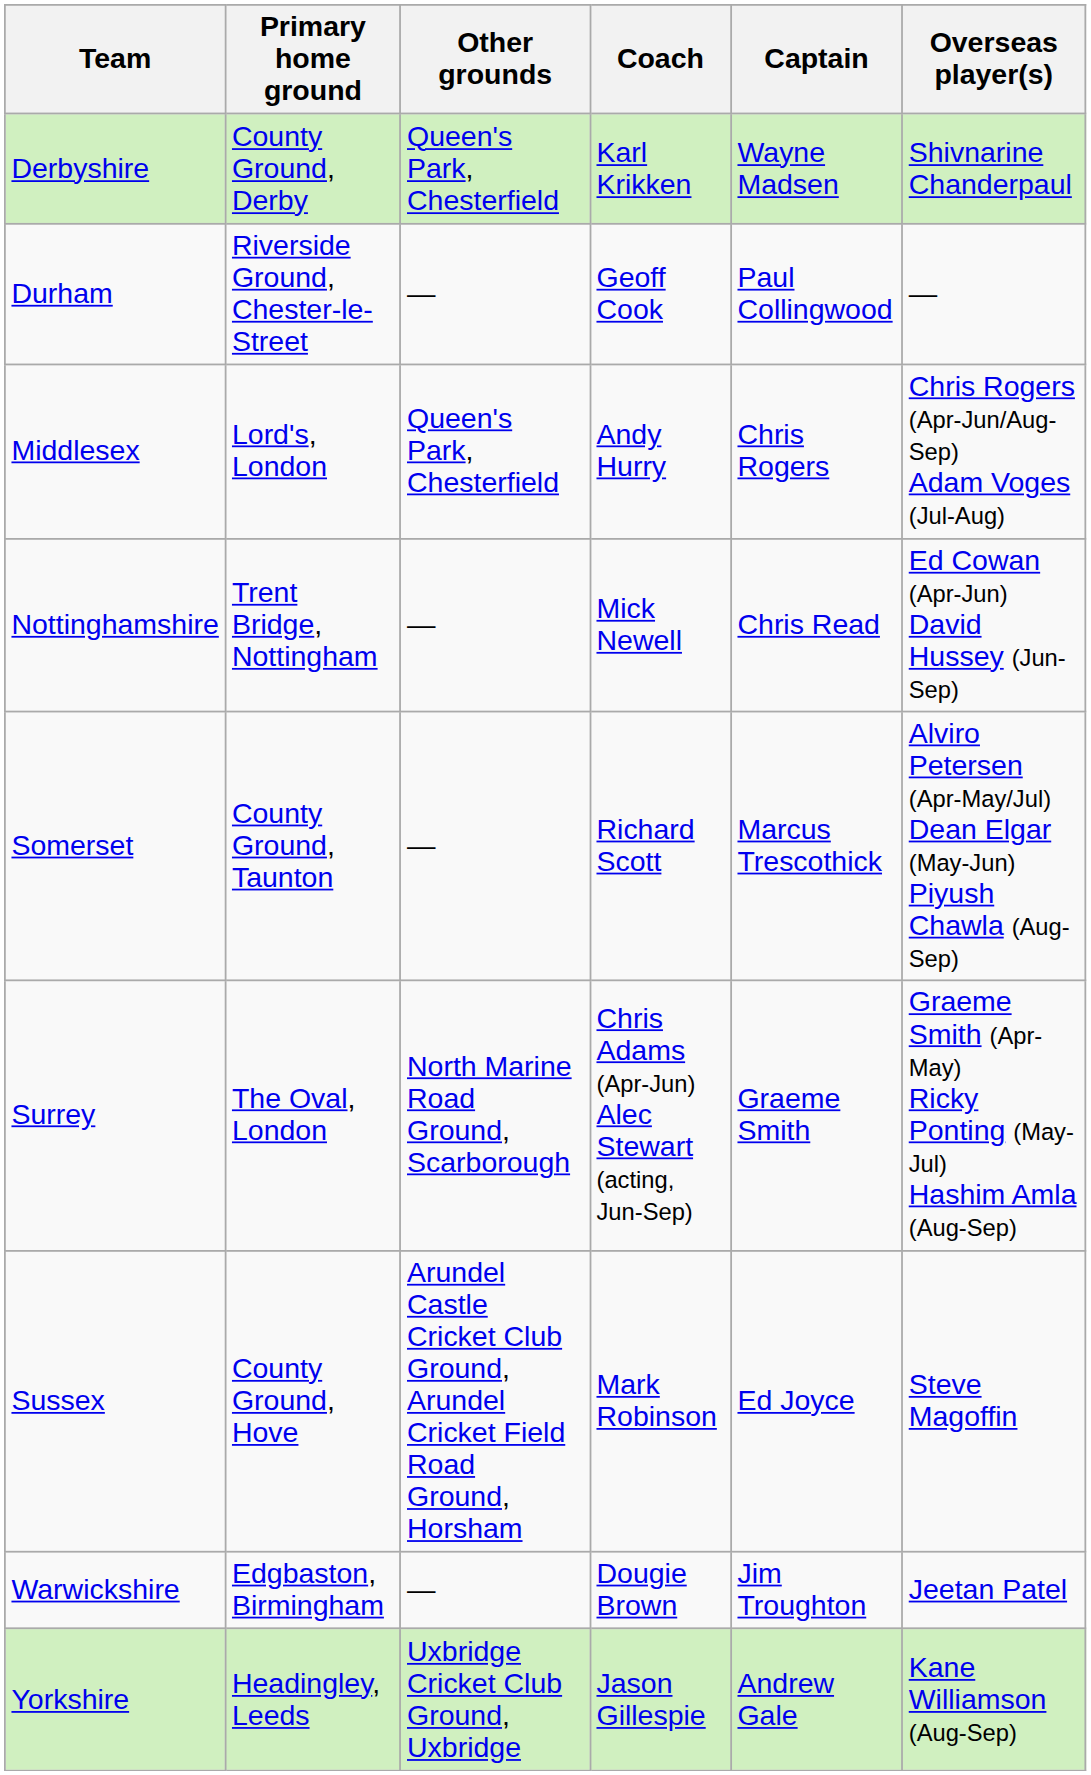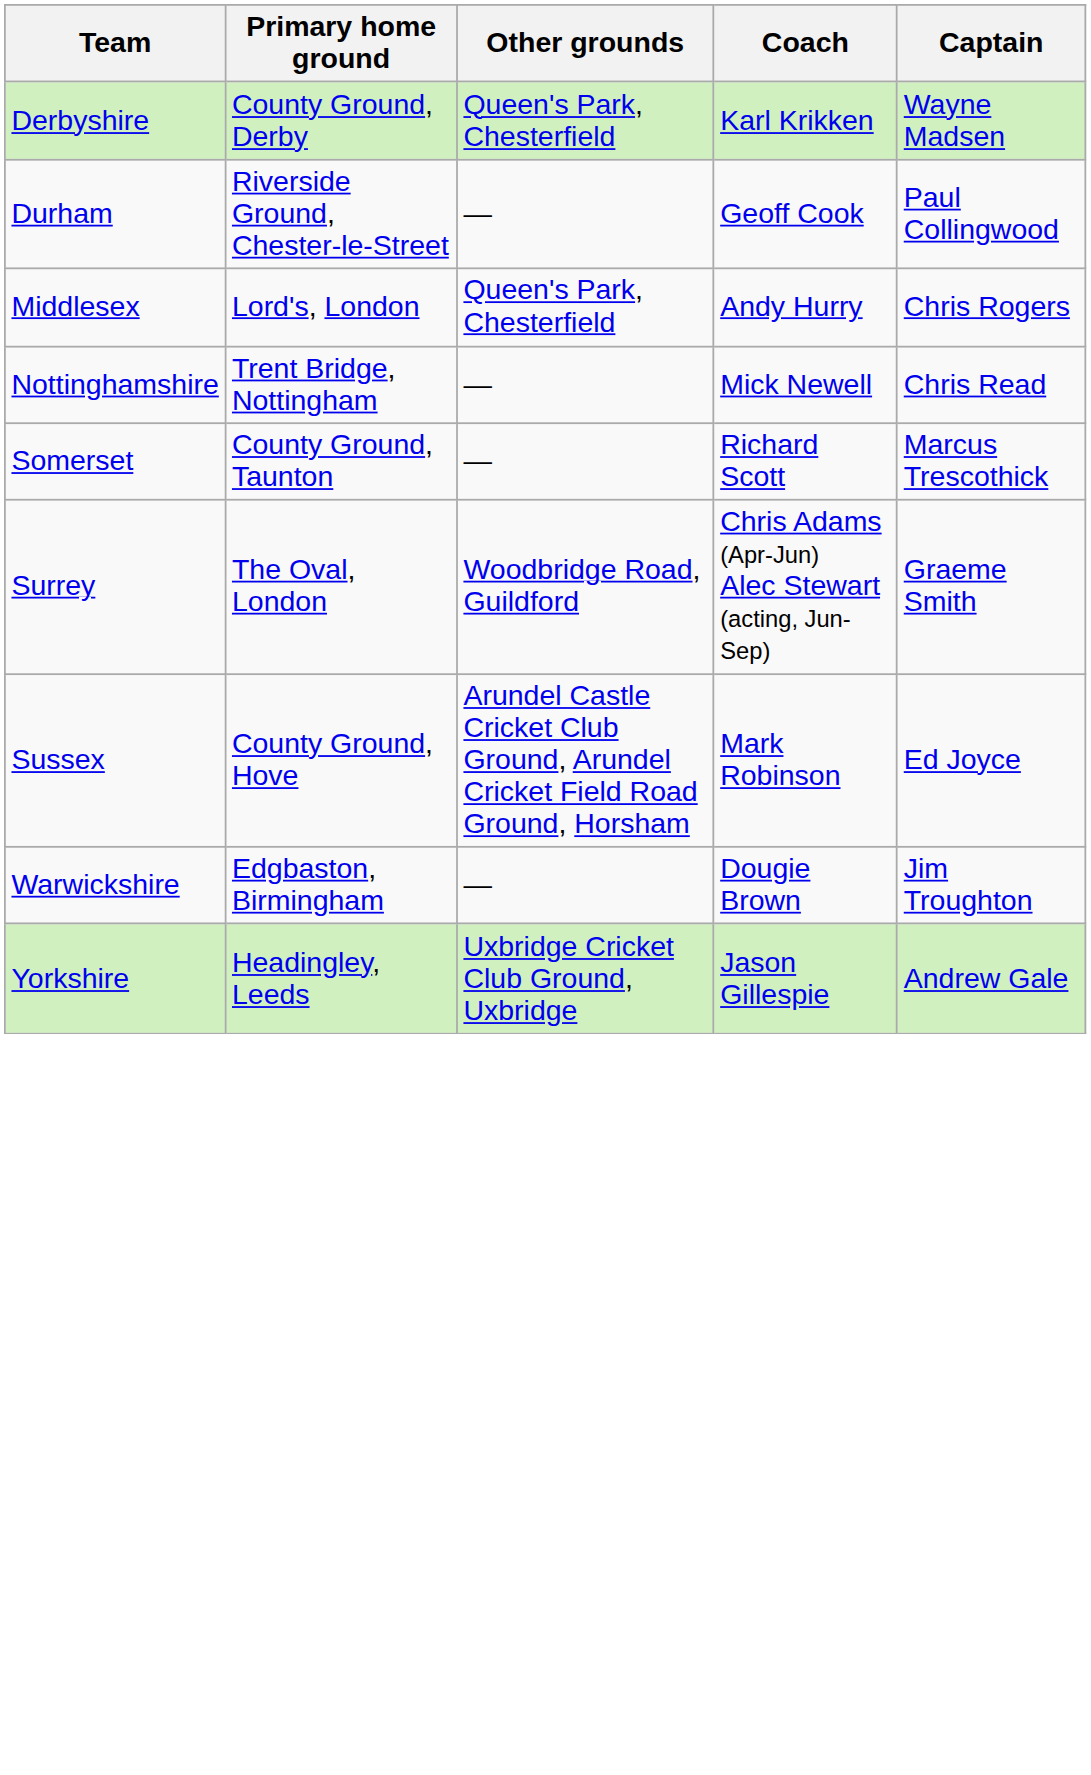 <table class="wikitable sortable">
 <tr>
 <th>Team</th>
 <th>Primary home ground</th>
 <th>Other grounds</th>
 <th>Coach</th>
 <th>Captain</th>
-<th>Overseas player(s)</th>
 </tr>
 <tr style="background-color:#D0F0C0">
 <td><a href='#'>Derbyshire</a></td>
 <td><a href='#'>County Ground</a>, <a href='#'>Derby</a></td>
 <td><a href='#'>Queen's Park</a>, <a href='#'>Chesterfield</a></td>
 <td> <a href='#'>Karl Krikken</a></td>
 <td> <a href='#'>Wayne Madsen</a></td>
-<td> <a href='#'>Shivnarine Chanderpaul</a></td>
 </tr>
 <tr>
 <td><a href='#'>Durham</a></td>
 <td><a href='#'>Riverside Ground</a>, <a href='#'>Chester-le-Street</a></td>
 <td>—</td>
 <td> <a href='#'>Geoff Cook</a></td>
 <td> <a href='#'>Paul Collingwood</a></td>
-<td>—</td>
 </tr>
 <tr>
 <td><a href='#'>Middlesex</a></td>
 <td><a href='#'>Lord's</a>, <a href='#'>London</a></td>
 <td><a href='#'>Queen's Park</a>, <a href='#'>Chesterfield</a></td>
 <td> <a href='#'>Andy Hurry</a></td>
 <td> <a href='#'>Chris Rogers</a></td>
-<td> <a href='#'>Chris Rogers</a> <small>(Apr-Jun/Aug-Sep)</small><br> <a href='#'>Adam Voges</a> <small>(Jul-Aug)</small></td>
 </tr>
 <tr>
 <td><a href='#'>Nottinghamshire</a></td>
 <td><a href='#'>Trent Bridge</a>, <a href='#'>Nottingham</a></td>
 <td>—</td>
 <td> <a href='#'>Mick Newell</a></td>
 <td> <a href='#'>Chris Read</a></td>
-<td> <a href='#'>Ed Cowan</a> <small>(Apr-Jun)</small><br> <a href='#'>David Hussey</a> <small>(Jun-Sep)</small></td>
 </tr>
 <tr>
 <td><a href='#'>Somerset</a></td>
 <td><a href='#'>County Ground</a>, <a href='#'>Taunton</a></td>
 <td>—</td>
 <td> <a href='#'>Richard Scott</a></td>
 <td> <a href='#'>Marcus Trescothick</a></td>
-<td> <a href='#'>Alviro Petersen</a> <small>(Apr-May/Jul)</small><br> <a href='#'>Dean Elgar</a> <small>(May-Jun)</small><br> <a href='#'>Piyush Chawla</a> <small>(Aug-Sep)</small></td>
 </tr>
 <tr>
 <td><a href='#'>Surrey</a></td>
 <td><a href='#'>The Oval</a>, <a href='#'>London</a></td>
-<td><a href='#'>North Marine Road Ground</a>, <a href='#'>Scarborough</a></td>
+<td><a href='#'>Woodbridge Road</a>, <a href='#'>Guildford</a></td>
 <td> <a href='#'>Chris Adams</a> <small>(Apr-Jun)</small><br> <a href='#'>Alec Stewart</a> <small>(acting, Jun-Sep)</small></td>
 <td> <a href='#'>Graeme Smith</a></td>
-<td> <a href='#'>Graeme Smith</a> <small>(Apr-May)</small><br> <a href='#'>Ricky Ponting</a> <small>(May-Jul)</small><br> <a href='#'>Hashim Amla</a> <small>(Aug-Sep)</small></td>
 </tr>
 <tr>
 <td><a href='#'>Sussex</a></td>
 <td><a href='#'>County Ground</a>, <a href='#'>Hove</a></td>
 <td><a href='#'>Arundel Castle Cricket Club Ground</a>, <a href='#'>Arundel</a><br><a href='#'>Cricket Field Road Ground</a>, <a href='#'>Horsham</a></td>
 <td> <a href='#'>Mark Robinson</a></td>
 <td> <a href='#'>Ed Joyce</a></td>
-<td> <a href='#'>Steve Magoffin</a></td>
 </tr>
 <tr>
 <td><a href='#'>Warwickshire</a></td>
 <td><a href='#'>Edgbaston</a>, <a href='#'>Birmingham</a></td>
 <td>—</td>
 <td> <a href='#'>Dougie Brown</a></td>
 <td> <a href='#'>Jim Troughton</a></td>
-<td> <a href='#'>Jeetan Patel</a></td>
 </tr>
 <tr style="background-color:#D0F0C0">
 <td><a href='#'>Yorkshire</a></td>
 <td><a href='#'>Headingley</a>, <a href='#'>Leeds</a></td>
 <td><a href='#'>Uxbridge Cricket Club Ground</a>, <a href='#'>Uxbridge</a></td>
 <td> <a href='#'>Jason Gillespie</a></td>
 <td> <a href='#'>Andrew Gale</a></td>
-<td> <a href='#'>Kane Williamson</a> <small>(Aug-Sep)</small></td>
 </tr>
 </table>
